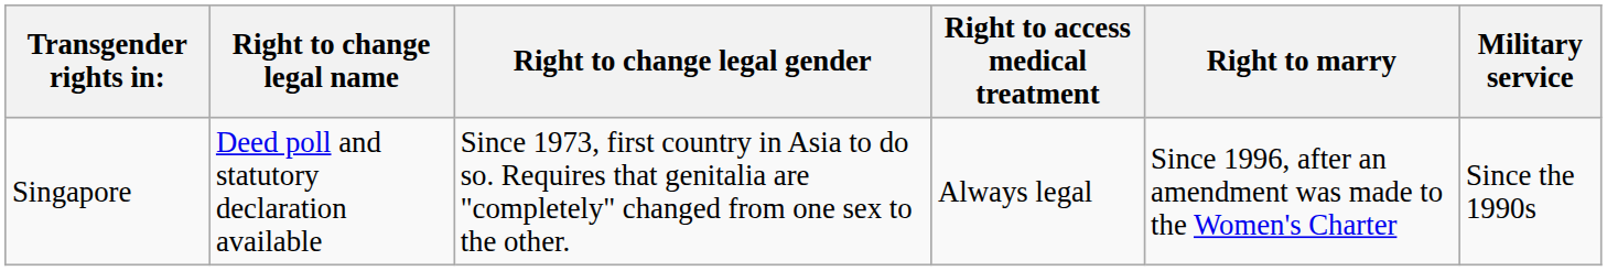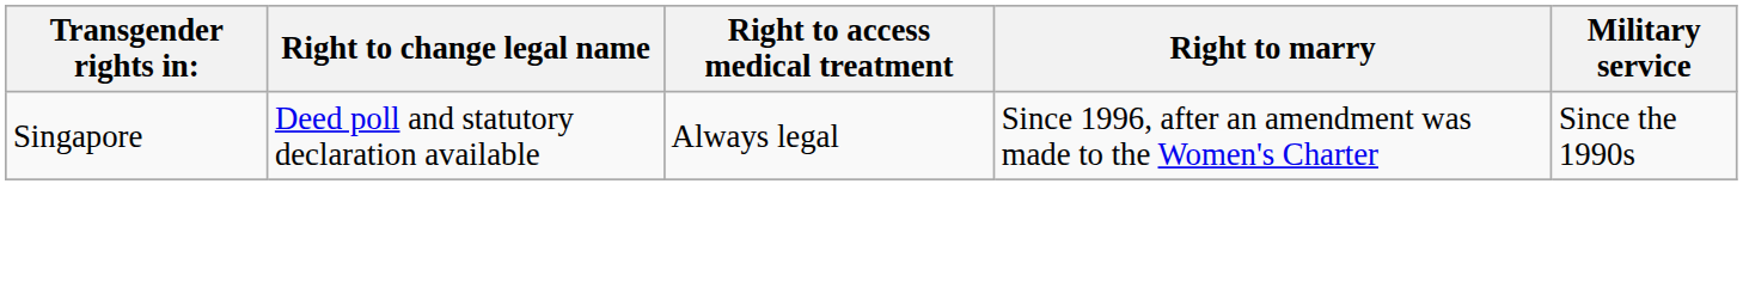 <table class=wikitable>
 <tr>
 <th>Transgender rights in:</th>
 <th>Right to change legal name</th>
-<th>Right to change legal gender</th>
 <th>Right to access medical treatment</th>
 <th>Right to marry</th>
 <th>Military service</th>
 </tr>
 <tr>
 <td> Singapore</td>
 <td>  <a href='#'>Deed poll</a> and statutory declaration available</td>
-<td>  Since 1973, first country in Asia to do so. Requires that genitalia are "completely" changed from one sex to the other.</td>
 <td>  Always legal</td>
 <td> Since 1996, after an amendment was made to the <a href='#'>Women's Charter</a></td>
 <td> Since the 1990s</td>
 </tr>
 </table>
